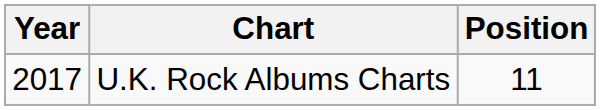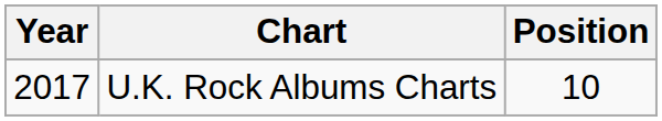 <table class="wikitable">
 <tr>
 <th>Year</th>
 <th>Chart</th>
 <th>Position</th>
 </tr>
 <tr>
 <td rowspan="2">2017</td>
 </tr>
 <tr>
 <td>U.K. Rock Albums Charts</td>
-<td style="text-align:center;">11</td>
+<td style="text-align:center;">10</td>
 </tr>
 </table>
